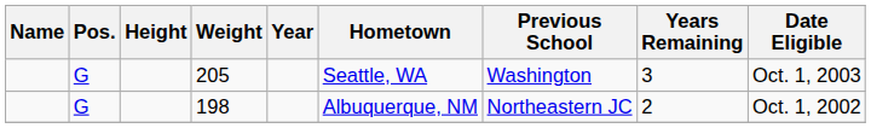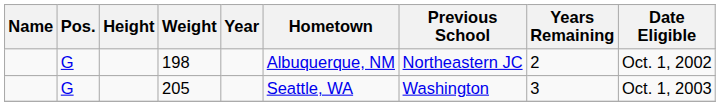 <table class="wikitable sortable" border="1">
 <tr>
 <th>Name</th>
 <th>Pos.</th>
 <th>Height</th>
 <th>Weight</th>
 <th>Year</th>
 <th>Hometown</th>
 <th class="unsortable">Previous<br>School</th>
 <th class="unsortable">Years<br>Remaining</th>
 <th class="unsortable">Date<br>Eligible</th>
 </tr>
 <tr>
 <td></td>
 <td><a href='#'>G</a></td>
 <td></td>
+<td>198</td>
+<td></td>
+<td><a href='#'>Albuquerque, NM</a></td>
+<td><a href='#'>Northeastern JC</a></td>
+<td>2</td>
+<td>Oct. 1, 2002</td>
+</tr>
+<tr>
+<td></td>
+<td><a href='#'>G</a></td>
+<td></td>
 <td>205</td>
 <td></td>
 <td><a href='#'>Seattle, WA</a></td>
 <td><a href='#'>Washington</a></td>
 <td>3</td>
 <td>Oct. 1, 2003</td>
 </tr>
 <tr>
-<td></td>
-<td><a href='#'>G</a></td>
-<td></td>
-<td>198</td>
-<td></td>
-<td><a href='#'>Albuquerque, NM</a></td>
-<td><a href='#'>Northeastern JC</a></td>
-<td>2</td>
-<td>Oct. 1, 2002</td>
-</tr>
-<tr>
 </tr>
 </table>
